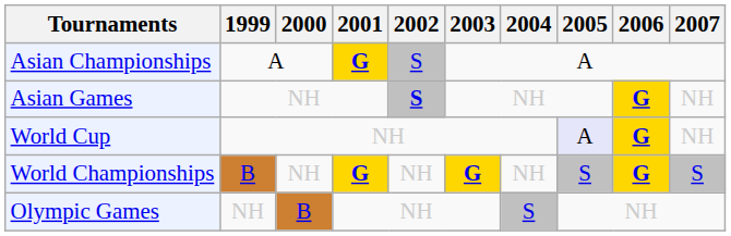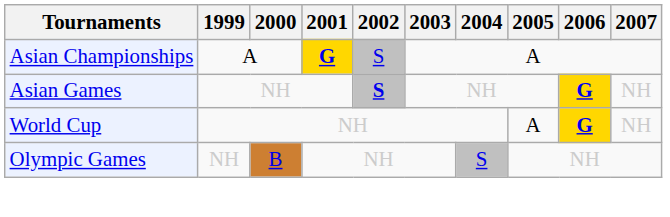 <table class="wikitable" style="font-size: 90%; text-align:center">
 <tr>
 <th>Tournaments</th>
 <th>1999</th>
 <th>2000</th>
 <th>2001</th>
 <th>2002</th>
 <th>2003</th>
 <th>2004</th>
 <th>2005</th>
 <th>2006</th>
 <th>2007</th>
 </tr>
 <tr>
 <td bgcolor="#ECF2FF"; align="left"><a href='#'>Asian Championships</a></td>
 <td colspan="2">A</td>
 <td bgcolor=gold><a href='#'><strong>G</strong></a></td>
 <td bgcolor=silver><a href='#'>S</a></td>
 <td colspan="5">A</td>
 </tr>
 <tr>
 <td bgcolor="#ECF2FF"; align="left"><a href='#'>Asian Games</a></td>
 <td colspan="3" style=color:#ccc>NH</td>
 <td bgcolor=silver><strong><a href='#'>S</a></strong></td>
 <td colspan="3" style=color:#ccc>NH</td>
 <td bgcolor=gold><a href='#'><strong>G</strong></a></td>
 <td style=color:#ccc>NH</td>
 </tr>
 <tr>
 <td bgcolor="#ECF2FF"; align="left"><a href='#'>World Cup</a></td>
 <td colspan="6" style=color:#ccc>NH</td>
-<td style="background: lavender;">A</td>
+<td>A</td>
 <td bgcolor=gold><a href='#'><strong>G</strong></a></td>
 <td style=color:#ccc>NH</td>
-</tr>
-<tr>
-<td bgcolor="#ECF2FF"; align="left"><a href='#'>World Championships</a></td>
-<td bgcolor=CD7F32><a href='#'>B</a></td>
-<td style=color:#ccc>NH</td>
-<td bgcolor=gold><a href='#'><strong>G</strong></a></td>
-<td style=color:#ccc>NH</td>
-<td bgcolor=gold><a href='#'><strong>G</strong></a></td>
-<td style=color:#ccc>NH</td>
-<td bgcolor=silver><a href='#'>S</a></td>
-<td bgcolor=gold><a href='#'><strong>G</strong></a></td>
-<td bgcolor=silver><a href='#'>S</a></td>
 </tr>
 <tr>
 <td bgcolor="#ECF2FF"; align="left"><a href='#'>Olympic Games</a></td>
 <td style=color:#ccc>NH</td>
 <td bgcolor=CD7F32><a href='#'>B</a></td>
 <td colspan="3" style=color:#ccc>NH</td>
 <td bgcolor=silver><a href='#'>S</a></td>
 <td colspan="3" style=color:#ccc>NH</td>
 </tr>
 </table>
